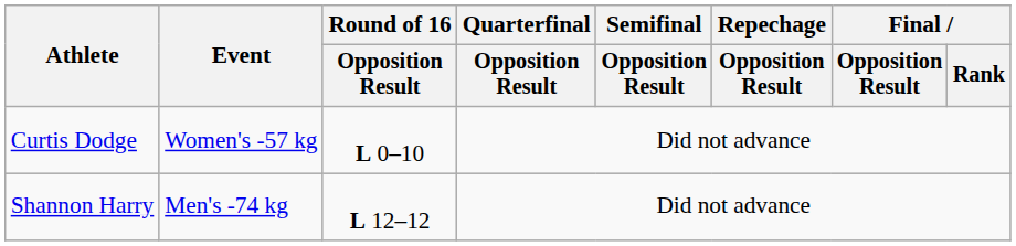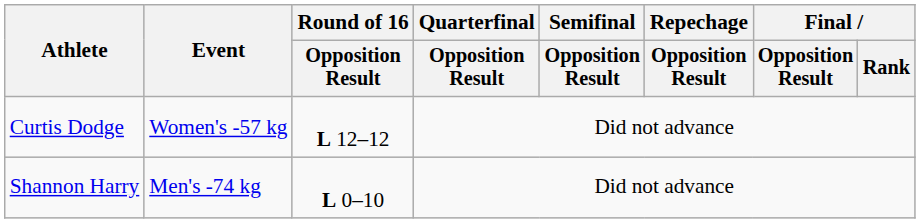 <table class="wikitable" style="font-size:90%;">
 <tr>
 <th rowspan=2>Athlete</th>
 <th rowspan=2>Event</th>
 <th>Round of 16</th>
 <th>Quarterfinal</th>
 <th>Semifinal</th>
 <th>Repechage</th>
 <th colspan=2>Final / </th>
 </tr>
 <tr style="font-size: 95%">
 <th>Opposition<br>Result</th>
 <th>Opposition<br>Result</th>
 <th>Opposition<br>Result</th>
 <th>Opposition<br>Result</th>
 <th>Opposition<br>Result</th>
 <th>Rank</th>
 </tr>
 <tr align=center>
 <td align=left><a href='#'>Curtis Dodge</a></td>
 <td align=left><a href='#'>Women's -57 kg</a></td>
-<td><br><strong>L</strong> 0–10 </td>
+<td><br><strong>L</strong> 12–12 </td>
 <td colspan=5>Did not advance</td>
 </tr>
 <tr align=center>
 <td align=left><a href='#'>Shannon Harry</a></td>
 <td align=left><a href='#'>Men's -74 kg</a></td>
-<td><br><strong>L</strong> 12–12 </td>
+<td><br><strong>L</strong> 0–10 </td>
 <td colspan=5>Did not advance</td>
 </tr>
 </table>
